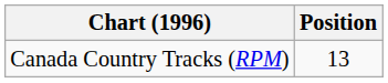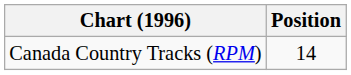 <table class="wikitable sortable">
 <tr>
 <th scope="col">Chart (1996)</th>
 <th scope="col">Position</th>
 </tr>
 <tr>
 <td>Canada Country Tracks (<em><a href='#'>RPM</a></em>)</td>
-<td align="center">13</td>
+<td align="center">14</td>
 </tr>
 </table>
